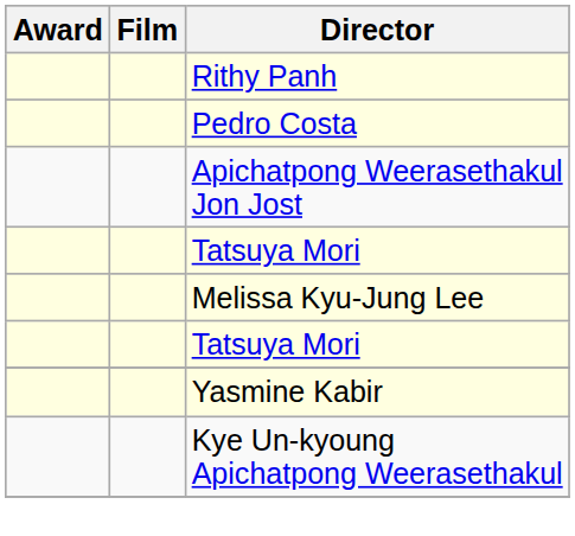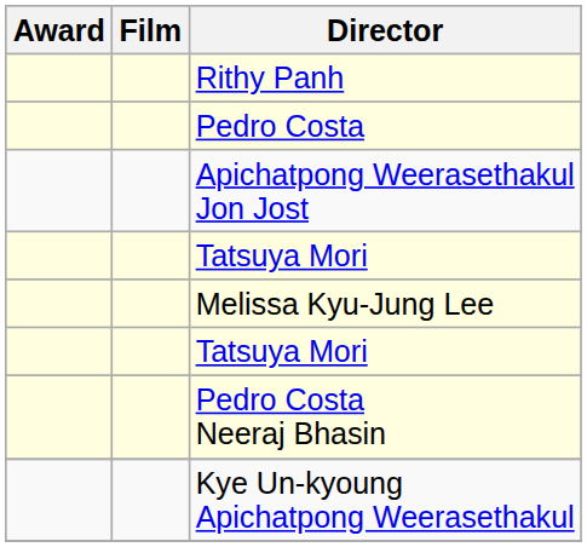 <table class="wikitable" style="font-size:95%;">
 <tr>
 <th>Award</th>
 <th>Film</th>
 <th>Director</th>
 </tr>
 <tr bgcolor=lightyellow>
 <td></td>
 <td></td>
 <td> <a href='#'>Rithy Panh</a></td>
 </tr>
 <tr bgcolor=lightyellow>
 <td></td>
 <td></td>
 <td> <a href='#'>Pedro Costa</a></td>
 </tr>
 <tr>
 <td></td>
 <td></td>
 <td> <a href='#'>Apichatpong Weerasethakul</a><br> <a href='#'>Jon Jost</a><br></td>
 </tr>
 <tr bgcolor=lightyellow>
 <td></td>
 <td></td>
 <td> <a href='#'>Tatsuya Mori</a></td>
 </tr>
 <tr bgcolor=lightyellow>
 <td></td>
 <td></td>
 <td> Melissa Kyu-Jung Lee</td>
 </tr>
 <tr bgcolor=lightyellow>
 <td></td>
 <td></td>
 <td> <a href='#'>Tatsuya Mori</a></td>
 </tr>
-<tr>
-</tr>
 <tr bgcolor=lightyellow>
 <td></td>
 <td></td>
-<td> Yasmine Kabir</td>
+<td> <a href='#'>Pedro Costa</a><br> Neeraj Bhasin</td>
+</tr>
+<tr>
 </tr>
 <tr>
 <td></td>
 <td></td>
 <td> Kye Un-kyoung<br> <a href='#'>Apichatpong Weerasethakul</a></td>
 </tr>
 <tr>
 </tr>
 </table>
